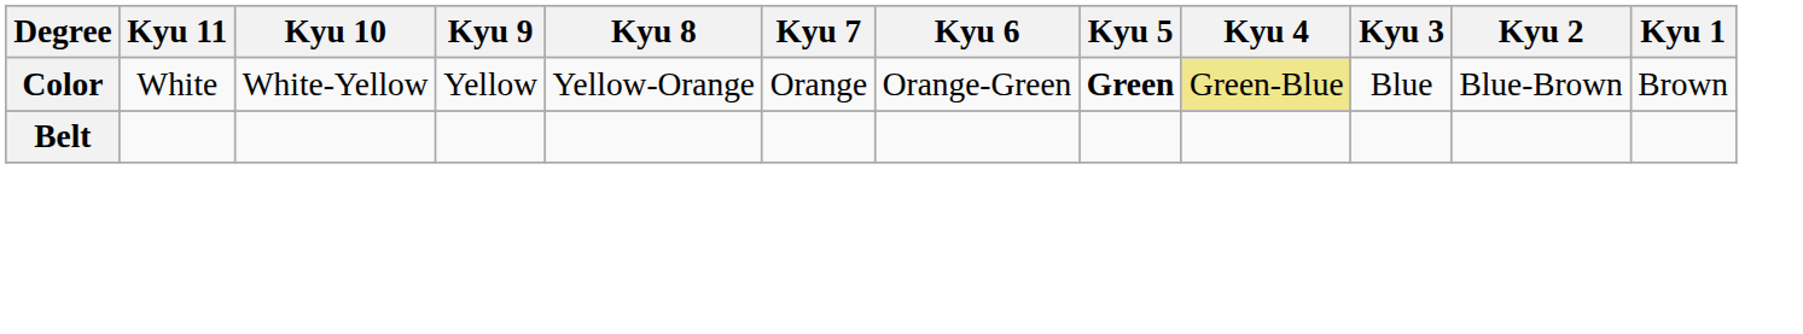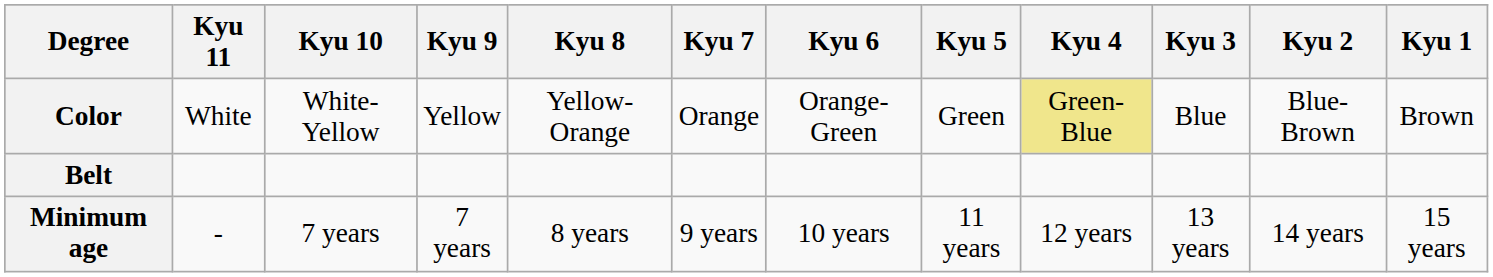 <table class="wikitable" style="text-align:center;">
 <tr>
 <th>Degree</th>
 <th>Kyu 11</th>
 <th>Kyu 10</th>
 <th>Kyu 9</th>
 <th>Kyu 8</th>
 <th>Kyu 7</th>
 <th>Kyu 6</th>
 <th>Kyu 5</th>
 <th>Kyu 4</th>
 <th>Kyu 3</th>
 <th>Kyu 2</th>
 <th>Kyu 1</th>
 </tr>
 <tr>
 <th>Color</th>
 <td>White</td>
 <td>White-Yellow</td>
 <td>Yellow</td>
 <td>Yellow-Orange</td>
 <td>Orange</td>
 <td>Orange-Green</td>
-<td><strong>Green</strong></td>
+<td>Green</td>
 <td style="background: khaki;">Green-Blue</td>
 <td>Blue</td>
 <td>Blue-Brown</td>
 <td>Brown</td>
 </tr>
 <tr>
 <th>Belt</th>
 <td></td>
 <td></td>
 <td></td>
 <td></td>
 <td></td>
 <td></td>
 <td></td>
 <td></td>
 <td></td>
 <td></td>
 <td></td>
 </tr>
+<tr>
+<th>Minimum age</th>
+<td>-</td>
+<td>7 years</td>
+<td>7 years</td>
+<td>8 years</td>
+<td>9 years</td>
+<td>10 years</td>
+<td>11 years</td>
+<td>12 years</td>
+<td>13 years</td>
+<td>14 years</td>
+<td>15 years</td>
+</tr>
 </table>
